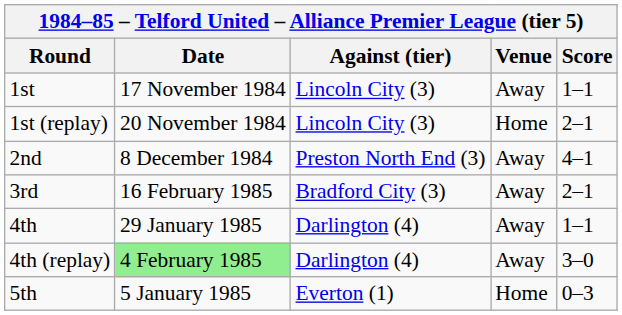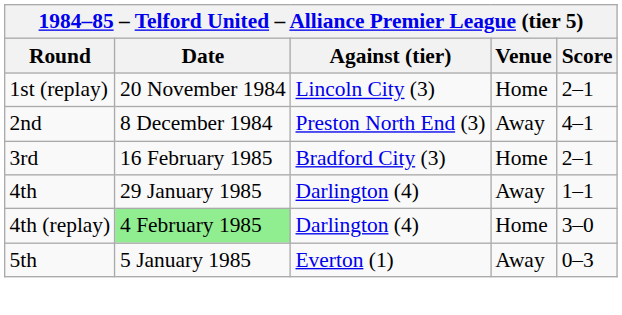 <table class="wikitable">
 <tr>
 <th colspan=5><strong><a href='#'>1984–85</a> – <a href='#'>Telford United</a> – <a href='#'>Alliance Premier League</a> (tier 5)</strong></th>
 </tr>
 <tr>
 <th>Round</th>
 <th>Date</th>
 <th>Against (tier)</th>
 <th>Venue</th>
 <th>Score</th>
-</tr>
-<tr>
-<td>1st</td>
-<td>17 November 1984</td>
-<td><a href='#'>Lincoln City</a> (3)</td>
-<td>Away</td>
-<td>1–1</td>
 </tr>
 <tr>
 <td>1st (replay)</td>
 <td>20 November 1984</td>
 <td><a href='#'>Lincoln City</a> (3)</td>
 <td>Home</td>
 <td>2–1</td>
 </tr>
 <tr>
 <td>2nd</td>
 <td>8 December 1984</td>
 <td><a href='#'>Preston North End</a> (3)</td>
 <td>Away</td>
 <td>4–1</td>
 </tr>
 <tr>
 <td>3rd</td>
 <td>16 February 1985</td>
 <td><a href='#'>Bradford City</a> (3)</td>
-<td>Away</td>
+<td>Home</td>
 <td>2–1</td>
 </tr>
 <tr>
 <td>4th</td>
 <td>29 January 1985</td>
 <td><a href='#'>Darlington</a> (4)</td>
 <td>Away</td>
 <td>1–1</td>
 </tr>
 <tr>
 <td>4th (replay)</td>
 <td style="background: lightgreen;">4 February 1985</td>
 <td><a href='#'>Darlington</a> (4)</td>
-<td>Away</td>
+<td>Home</td>
 <td>3–0</td>
 </tr>
 <tr>
 <td>5th</td>
 <td>5 January 1985</td>
 <td><a href='#'>Everton</a> (1)</td>
-<td>Home</td>
+<td>Away</td>
 <td>0–3</td>
 </tr>
 </table>
